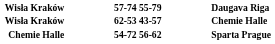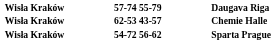 <table width=60% cellspacing=1>
 <tr>
 <th></th>
 <th></th>
 <th></th>
 </tr>
 <tr style=font-size:90%>
 <td align=right><strong>Wisła Kraków</strong></td>
 <td align=center><strong>57-74 55-79</strong></td>
 <td><strong>Daugava Riga</strong></td>
 </tr>
 <tr style=font-size:90%>
 <td align=right><strong>Wisła Kraków</strong></td>
 <td align=center><strong>62-53 43-57</strong></td>
 <td><strong>Chemie Halle</strong></td>
 </tr>
 <tr style=font-size:90%>
-<td align=right><strong>Chemie Halle</strong></td>
+<td align=right><strong>Wisła Kraków</strong></td>
 <td align=center><strong>54-72 56-62</strong></td>
 <td><strong>Sparta Prague</strong></td>
 </tr>
 </table>
